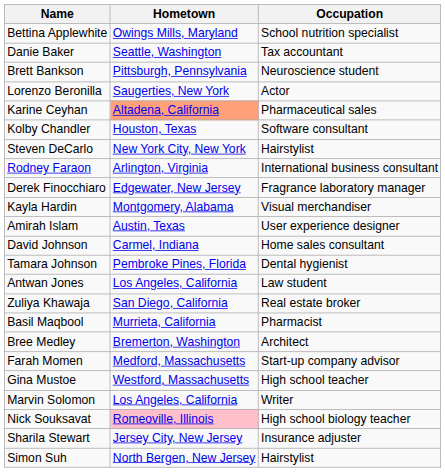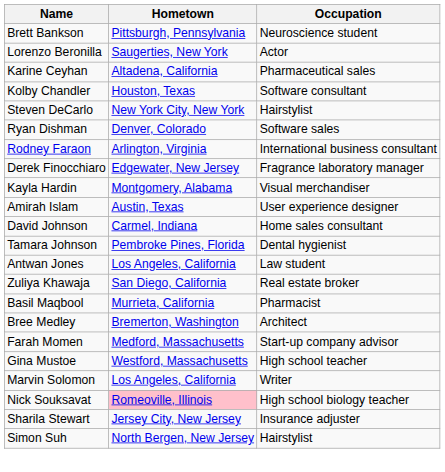 <table class="wikitable sortable">
 <tr>
 <th>Name</th>
 <th>Hometown</th>
 <th>Occupation</th>
-</tr>
-<tr>
-<td>Bettina Applewhite</td>
-<td><a href='#'>Owings Mills, Maryland</a></td>
-<td>School nutrition specialist</td>
-</tr>
-<tr>
-<td>Danie Baker</td>
-<td><a href='#'>Seattle, Washington</a></td>
-<td>Tax accountant</td>
 </tr>
 <tr>
 <td>Brett Bankson</td>
 <td><a href='#'>Pittsburgh, Pennsylvania</a></td>
 <td>Neuroscience student</td>
 </tr>
 <tr>
 <td>Lorenzo Beronilla</td>
 <td><a href='#'>Saugerties, New York</a></td>
 <td>Actor</td>
 </tr>
 <tr>
 <td>Karine Ceyhan</td>
-<td style="background: lightsalmon;"><a href='#'>Altadena, California</a></td>
+<td><a href='#'>Altadena, California</a></td>
 <td>Pharmaceutical sales</td>
 </tr>
 <tr>
 <td>Kolby Chandler</td>
 <td><a href='#'>Houston, Texas</a></td>
 <td>Software consultant</td>
 </tr>
 <tr>
 <td>Steven DeCarlo</td>
 <td><a href='#'>New York City, New York</a></td>
 <td>Hairstylist</td>
+</tr>
+<tr>
+<td>Ryan Dishman</td>
+<td><a href='#'>Denver, Colorado</a></td>
+<td>Software sales</td>
 </tr>
 <tr>
 <td><a href='#'>Rodney Faraon</a></td>
 <td><a href='#'>Arlington, Virginia</a></td>
 <td>International business consultant</td>
 </tr>
 <tr>
 <td>Derek Finocchiaro</td>
 <td><a href='#'>Edgewater, New Jersey</a></td>
 <td>Fragrance laboratory manager</td>
 </tr>
 <tr>
 <td>Kayla Hardin</td>
 <td><a href='#'>Montgomery, Alabama</a></td>
 <td>Visual merchandiser</td>
 </tr>
 <tr>
 <td>Amirah Islam</td>
 <td><a href='#'>Austin, Texas</a></td>
 <td>User experience designer</td>
 </tr>
 <tr>
 <td>David Johnson</td>
 <td><a href='#'>Carmel, Indiana</a></td>
 <td>Home sales consultant</td>
 </tr>
 <tr>
 <td>Tamara Johnson</td>
 <td><a href='#'>Pembroke Pines, Florida</a></td>
 <td>Dental hygienist</td>
 </tr>
 <tr>
 <td>Antwan Jones</td>
 <td><a href='#'>Los Angeles, California</a></td>
 <td>Law student</td>
 </tr>
 <tr>
 <td>Zuliya Khawaja</td>
 <td><a href='#'>San Diego, California</a></td>
 <td>Real estate broker</td>
 </tr>
 <tr>
 <td>Basil Maqbool</td>
 <td><a href='#'>Murrieta, California</a></td>
 <td>Pharmacist</td>
 </tr>
 <tr>
 <td>Bree Medley</td>
 <td><a href='#'>Bremerton, Washington</a></td>
 <td>Architect</td>
 </tr>
 <tr>
 <td>Farah Momen</td>
 <td><a href='#'>Medford, Massachusetts</a></td>
 <td>Start-up company advisor</td>
 </tr>
 <tr>
 <td>Gina Mustoe</td>
 <td><a href='#'>Westford, Massachusetts</a></td>
 <td>High school teacher</td>
 </tr>
 <tr>
 <td>Marvin Solomon</td>
 <td><a href='#'>Los Angeles, California</a></td>
 <td>Writer</td>
 </tr>
 <tr>
 <td>Nick Souksavat</td>
 <td style="background: pink;"><a href='#'>Romeoville, Illinois</a></td>
 <td>High school biology teacher</td>
 </tr>
 <tr>
 <td>Sharila Stewart</td>
 <td><a href='#'>Jersey City, New Jersey</a></td>
 <td>Insurance adjuster</td>
 </tr>
 <tr>
 <td>Simon Suh</td>
 <td><a href='#'>North Bergen, New Jersey</a></td>
 <td>Hairstylist</td>
 </tr>
 </table>
